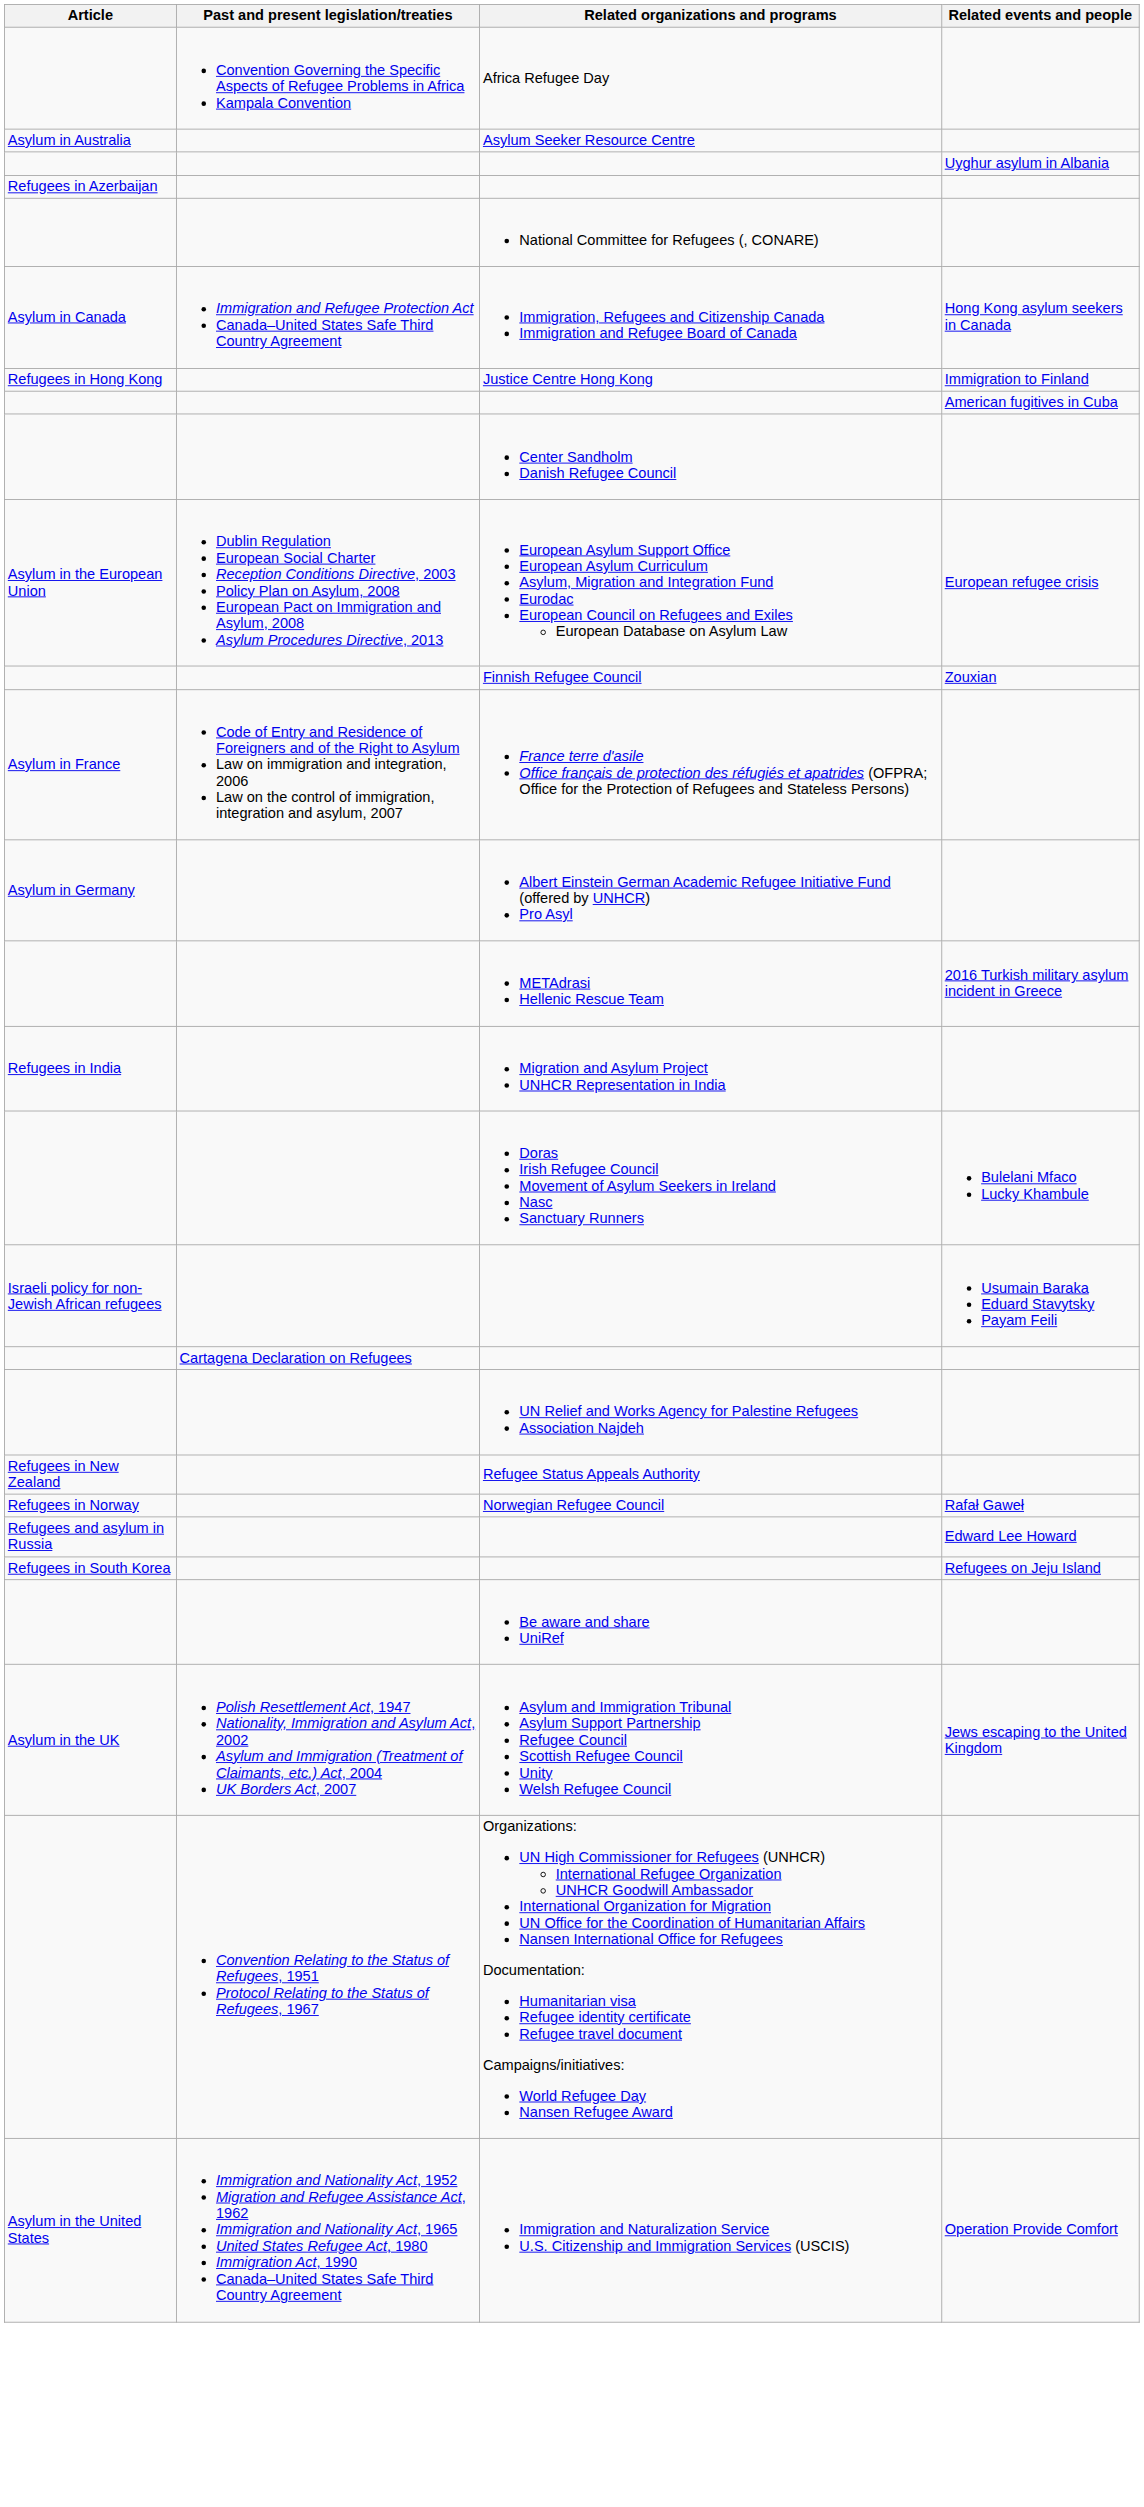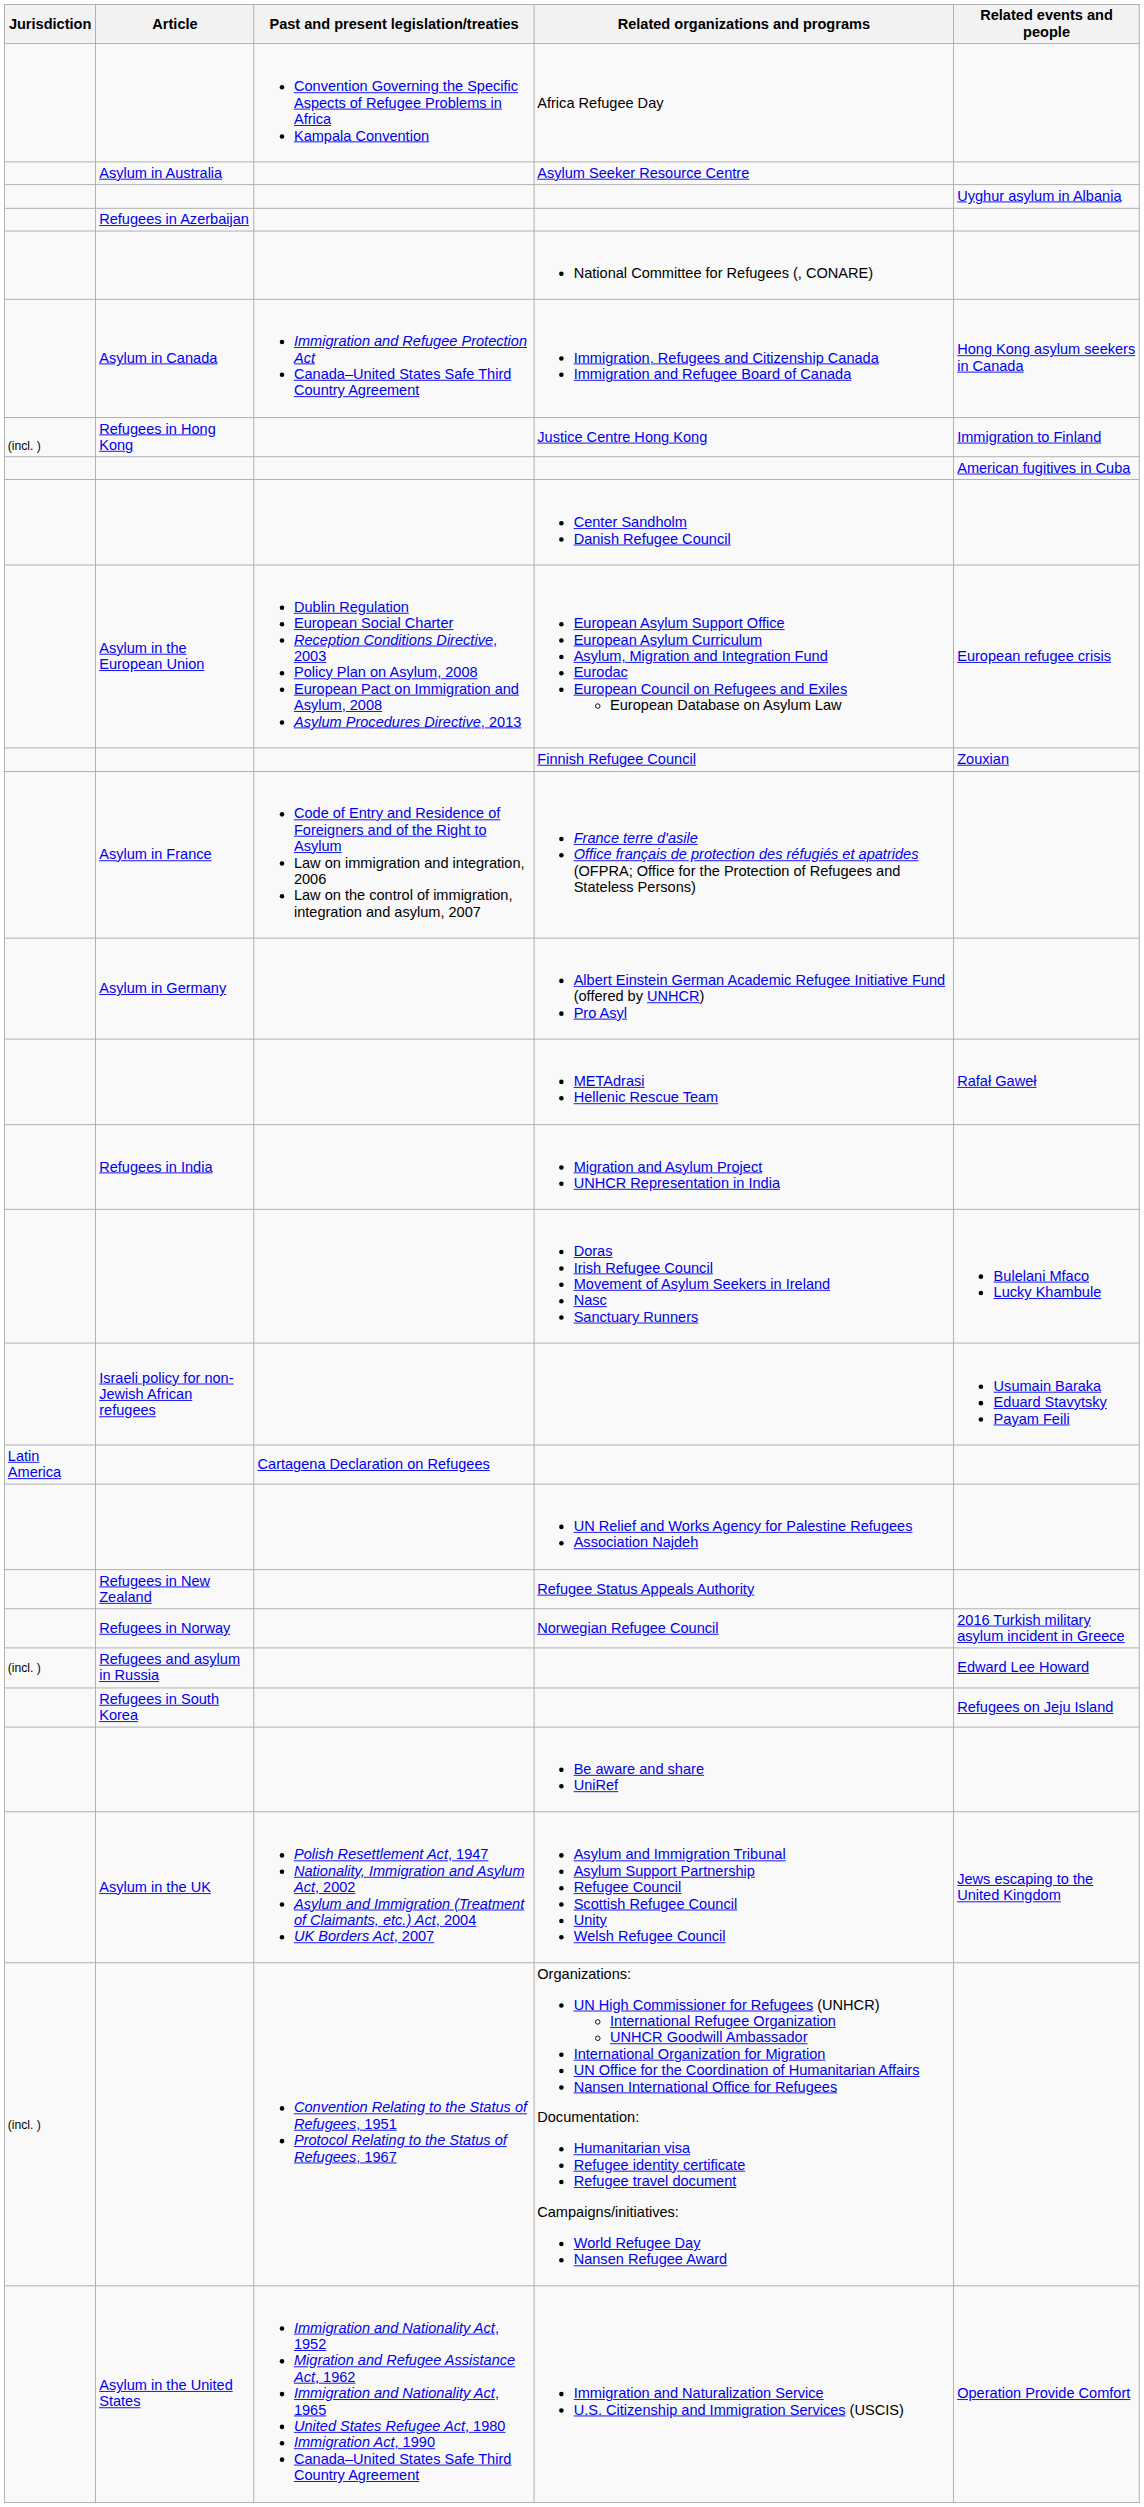 <table class="wikitable">
 <tr>
+<th>Jurisdiction</th>
 <th>Article</th>
 <th>Past and present legislation/treaties</th>
 <th>Related organizations and programs</th>
 <th>Related events and people</th>
 </tr>
 <tr>
 <td></td>
+<td></td>
 <td><br><ul><li><a href='#'>Convention Governing the Specific Aspects of Refugee Problems in Africa</a></li><li><a href='#'>Kampala Convention</a></li></ul></td>
 <td>Africa Refugee Day</td>
 <td></td>
 </tr>
 <tr>
+<td></td>
 <td><a href='#'>Asylum in Australia</a></td>
 <td></td>
 <td><a href='#'>Asylum Seeker Resource Centre</a></td>
 <td></td>
 </tr>
 <tr>
 <td></td>
 <td></td>
 <td></td>
+<td></td>
 <td><a href='#'>Uyghur asylum in Albania</a></td>
 </tr>
 <tr>
+<td></td>
 <td><a href='#'>Refugees in Azerbaijan</a></td>
 <td></td>
 <td></td>
 <td></td>
 </tr>
 <tr>
 <td></td>
 <td></td>
+<td></td>
 <td><br><ul><li>National Committee for Refugees (, CONARE)</li></ul></td>
 <td></td>
 </tr>
 <tr>
+<td></td>
 <td><a href='#'>Asylum in Canada</a></td>
 <td><br><ul><li><em><a href='#'>Immigration and Refugee Protection Act</a></em></li><li><a href='#'>Canada–United States Safe Third Country Agreement</a></li></ul></td>
 <td><br><ul><li><a href='#'>Immigration, Refugees and Citizenship Canada</a></li><li><a href='#'>Immigration and Refugee Board of Canada</a></li></ul></td>
 <td><a href='#'>Hong Kong asylum seekers in Canada</a></td>
 </tr>
 <tr>
+<td><br><small>(incl. )</small></td>
 <td><a href='#'>Refugees in Hong Kong</a></td>
 <td></td>
 <td><a href='#'>Justice Centre Hong Kong</a></td>
 <td><a href='#'>Immigration to Finland</a></td>
 </tr>
 <tr>
 <td></td>
 <td></td>
 <td></td>
+<td></td>
 <td><a href='#'>American fugitives in Cuba</a></td>
 </tr>
 <tr>
+<td></td>
 <td></td>
 <td></td>
 <td><br><ul><li><a href='#'>Center Sandholm</a></li><li><a href='#'>Danish Refugee Council</a></li></ul></td>
 <td></td>
 </tr>
 <tr>
+<td></td>
 <td><a href='#'>Asylum in the European Union</a></td>
 <td><br><ul><li><a href='#'>Dublin Regulation</a></li><li><a href='#'>European Social Charter</a></li><li><a href='#'><em>Reception Conditions Directive</em>, 2003</a></li><li><a href='#'>Policy Plan on Asylum, 2008</a></li><li><a href='#'>European Pact on Immigration and Asylum, 2008</a></li><li><a href='#'><em>Asylum Procedures Directive</em>, 2013</a></li></ul></td>
 <td><br><ul><li><a href='#'>European Asylum Support Office</a></li><li><a href='#'>European Asylum Curriculum</a></li><li><a href='#'>Asylum, Migration and Integration Fund</a></li><li><a href='#'>Eurodac</a></li><li><a href='#'>European Council on Refugees and Exiles</a><ul><li>European Database on Asylum Law</li></ul></li></ul></td>
 <td><a href='#'>European refugee crisis</a></td>
 </tr>
 <tr>
 <td></td>
 <td></td>
+<td></td>
 <td><a href='#'>Finnish Refugee Council</a></td>
 <td><a href='#'>Zouxian</a></td>
 </tr>
 <tr>
+<td></td>
 <td><a href='#'>Asylum in France</a></td>
 <td><br><ul><li><a href='#'>Code of Entry and Residence of Foreigners and of the Right to Asylum</a></li><li>Law on immigration and integration, 2006</li><li>Law on the control of immigration, integration and asylum, 2007</li></ul></td>
 <td><br><ul><li><em><a href='#'>France terre d'asile</a></em></li><li><em><a href='#'>Office français de protection des réfugiés et apatrides</a></em> (OFPRA; Office for the Protection of Refugees and Stateless Persons)</li></ul></td>
 <td></td>
 </tr>
 <tr>
+<td></td>
 <td><a href='#'>Asylum in Germany</a></td>
 <td></td>
 <td><br><ul><li><a href='#'>Albert Einstein German Academic Refugee Initiative Fund</a> (offered by <a href='#'>UNHCR</a>)</li><li><a href='#'>Pro Asyl</a></li></ul></td>
 <td></td>
 </tr>
 <tr>
 <td></td>
 <td></td>
+<td></td>
 <td><br><ul><li><a href='#'>METAdrasi</a></li><li><a href='#'>Hellenic Rescue Team</a></li></ul></td>
-<td><a href='#'>2016 Turkish military asylum incident in Greece</a></td>
+<td><a href='#'>Rafał Gaweł</a></td>
 </tr>
 <tr>
+<td></td>
 <td><a href='#'>Refugees in India</a></td>
 <td></td>
 <td><br><ul><li><a href='#'>Migration and Asylum Project</a></li><li><a href='#'>UNHCR Representation in India</a></li></ul></td>
 <td></td>
 </tr>
 <tr>
 <td></td>
 <td></td>
+<td></td>
 <td><br><ul><li><a href='#'>Doras</a></li><li><a href='#'>Irish Refugee Council</a></li><li><a href='#'>Movement of Asylum Seekers in Ireland</a></li><li><a href='#'>Nasc</a></li><li><a href='#'>Sanctuary Runners</a></li></ul></td>
 <td><br><ul><li><a href='#'>Bulelani Mfaco</a></li><li><a href='#'>Lucky Khambule</a></li></ul></td>
 </tr>
 <tr>
+<td></td>
 <td><a href='#'>Israeli policy for non-Jewish African refugees</a></td>
 <td></td>
 <td></td>
 <td><br><ul><li><a href='#'>Usumain Baraka</a></li><li><a href='#'>Eduard Stavytsky</a></li><li><a href='#'>Payam Feili</a></li></ul></td>
 </tr>
 <tr>
+<td> <a href='#'>Latin America</a></td>
 <td></td>
 <td><a href='#'>Cartagena Declaration on Refugees</a></td>
 <td></td>
 <td></td>
 </tr>
 <tr>
 <td></td>
 <td></td>
+<td></td>
 <td><br><ul><li><a href='#'>UN Relief and Works Agency for Palestine Refugees</a></li><li><a href='#'>Association Najdeh</a></li></ul></td>
 <td></td>
 </tr>
 <tr>
+<td></td>
 <td><a href='#'>Refugees in New Zealand</a></td>
 <td></td>
 <td><a href='#'>Refugee Status Appeals Authority</a></td>
 <td></td>
 </tr>
 <tr>
+<td></td>
 <td><a href='#'>Refugees in Norway</a></td>
 <td></td>
 <td><a href='#'>Norwegian Refugee Council</a></td>
-<td><a href='#'>Rafał Gaweł</a></td>
+<td><a href='#'>2016 Turkish military asylum incident in Greece</a></td>
 </tr>
 <tr>
+<td><small>(incl. )</small></td>
 <td><a href='#'>Refugees and asylum in Russia</a></td>
 <td></td>
 <td></td>
 <td><a href='#'>Edward Lee Howard</a></td>
 </tr>
 <tr>
+<td></td>
 <td><a href='#'>Refugees in South Korea</a></td>
 <td></td>
 <td></td>
 <td><a href='#'>Refugees on Jeju Island</a></td>
 </tr>
 <tr>
 <td></td>
 <td></td>
+<td></td>
 <td><br><ul><li><a href='#'>Be aware and share</a></li><li><a href='#'>UniRef</a></li></ul></td>
 <td></td>
 </tr>
 <tr>
+<td></td>
 <td><a href='#'>Asylum in the UK</a></td>
 <td><br><ul><li><a href='#'><em>Polish Resettlement Act</em>, 1947</a></li><li><a href='#'><em>Nationality, Immigration and Asylum Act</em>, 2002</a></li><li><a href='#'><em>Asylum and Immigration (Treatment of Claimants, etc.) Act</em>, 2004</a></li><li><a href='#'><em>UK Borders Act</em>, 2007</a></li></ul></td>
 <td><br><ul><li><a href='#'>Asylum and Immigration Tribunal</a></li><li><a href='#'>Asylum Support Partnership</a></li><li><a href='#'>Refugee Council</a></li><li><a href='#'>Scottish Refugee Council</a></li><li><a href='#'>Unity</a></li><li><a href='#'>Welsh Refugee Council</a></li></ul></td>
 <td><a href='#'>Jews escaping to the United Kingdom</a></td>
 </tr>
 <tr>
+<td><small>(incl. )</small></td>
 <td></td>
 <td><br><ul><li><a href='#'><em>Convention Relating to the Status of Refugees</em>, 1951</a></li><li><a href='#'><em>Protocol Relating to the Status of Refugees</em>, 1967</a></li></ul></td>
 <td>Organizations:<br><ul><li><a href='#'>UN High Commissioner for Refugees</a> (UNHCR)<ul><li><a href='#'>International Refugee Organization</a></li><li><a href='#'>UNHCR Goodwill Ambassador</a></li></ul></li><li><a href='#'>International Organization for Migration</a></li><li><a href='#'>UN Office for the Coordination of Humanitarian Affairs</a></li><li><a href='#'>Nansen International Office for Refugees</a></li></ul>Documentation:<ul><li><a href='#'>Humanitarian visa</a></li><li><a href='#'>Refugee identity certificate</a></li><li><a href='#'>Refugee travel document</a></li></ul>Campaigns/initiatives:<ul><li><a href='#'>World Refugee Day</a></li><li><a href='#'>Nansen Refugee Award</a></li></ul></td>
 <td></td>
 </tr>
 <tr>
+<td></td>
 <td><a href='#'>Asylum in the United States</a></td>
 <td><br><ul><li><a href='#'><em>Immigration and Nationality Act</em>, 1952</a></li><li><a href='#'><em>Migration and Refugee Assistance Act</em>, 1962</a></li><li><a href='#'><em>Immigration and Nationality Act</em>, 1965</a></li><li><a href='#'><em>United States Refugee Act</em>, 1980</a></li><li><a href='#'><em>Immigration Act</em>, 1990</a></li><li><a href='#'>Canada–United States Safe Third Country Agreement</a></li></ul></td>
 <td><br><ul><li><a href='#'>Immigration and Naturalization Service</a></li><li><a href='#'>U.S. Citizenship and Immigration Services</a> (USCIS)</li></ul></td>
 <td><a href='#'>Operation Provide Comfort</a></td>
 </tr>
 </table>
